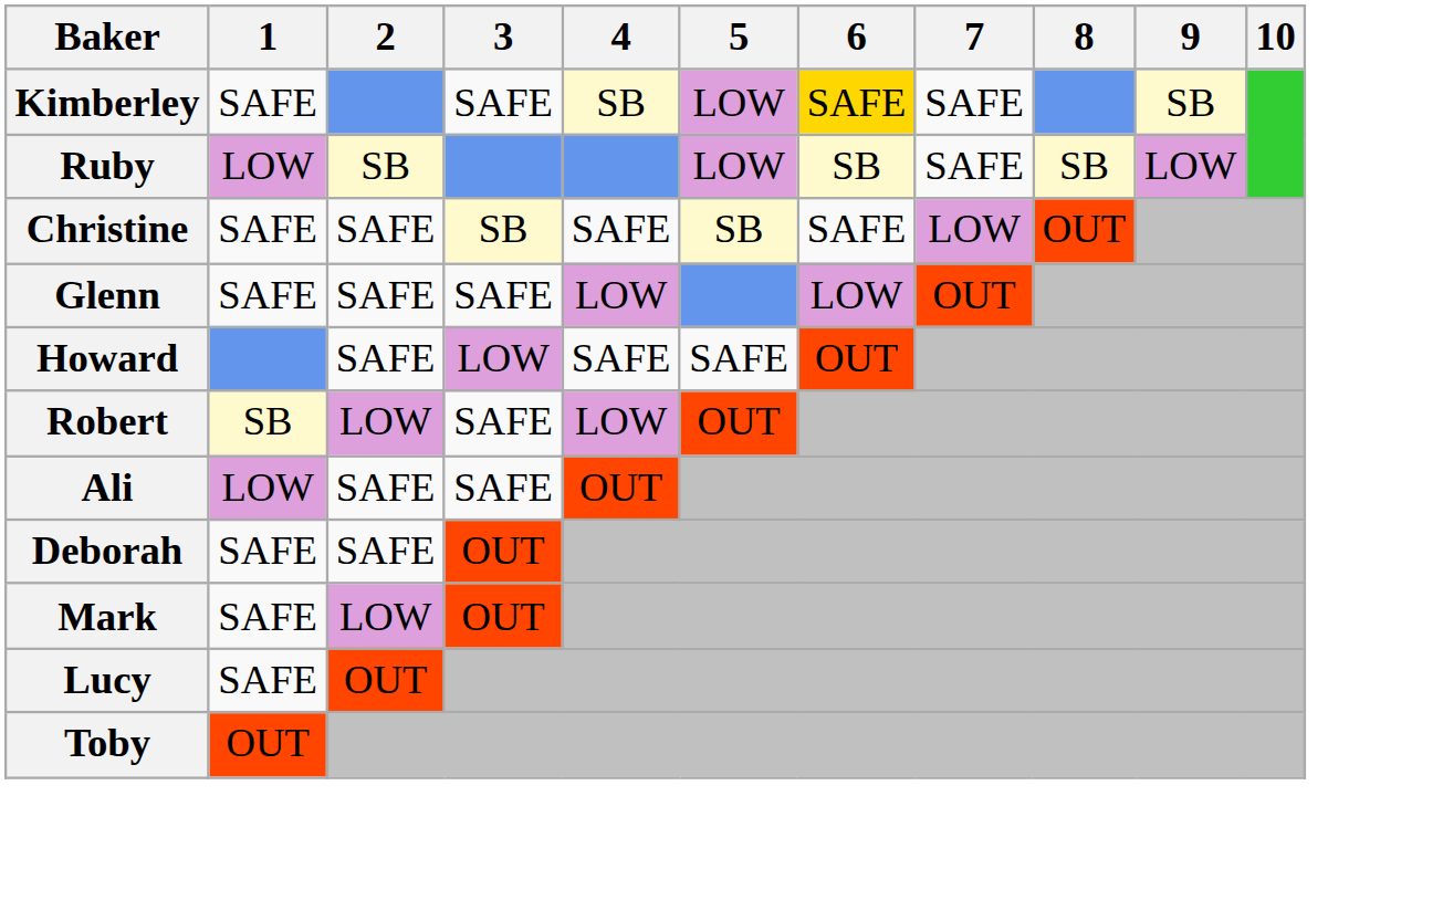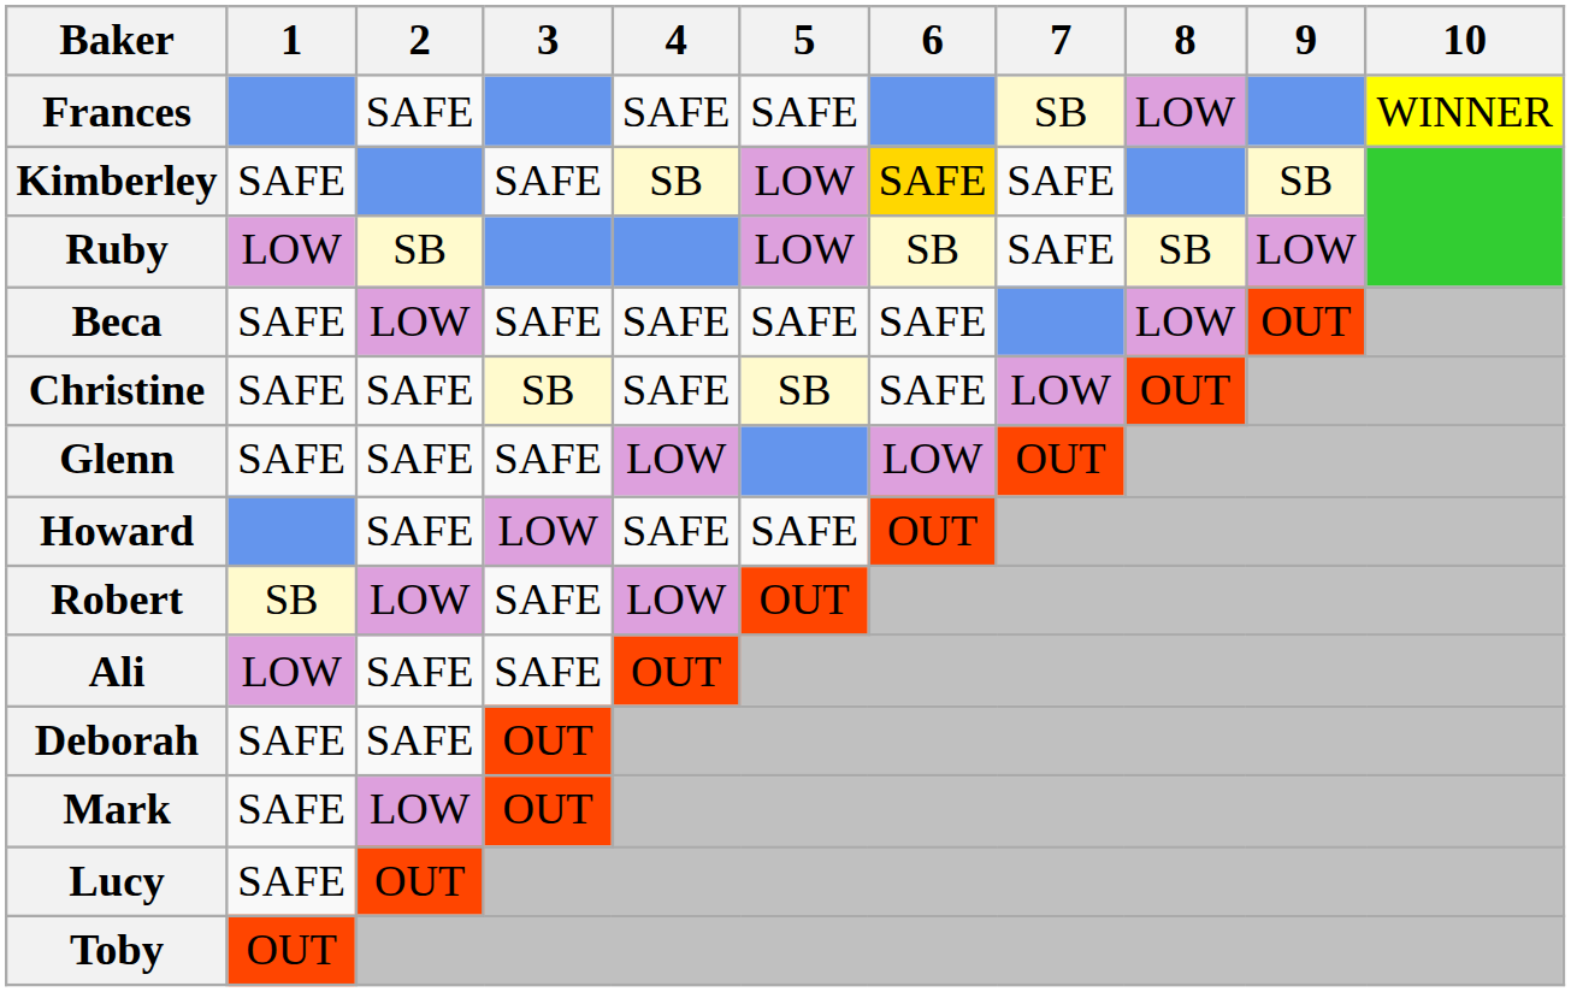 <table class="wikitable" style="text-align:center">
 <tr>
 <th scope="col">Baker</th>
 <th scope="col">1</th>
 <th scope="col">2</th>
 <th scope="col">3</th>
 <th scope="col">4</th>
 <th scope="col">5</th>
 <th scope="col">6</th>
 <th scope="col">7</th>
 <th scope="col">8</th>
 <th scope="col">9</th>
 <th scope="col">10</th>
+</tr>
+<tr>
+<th scope="row" align="left">Frances</th>
+<td style="background:cornflowerblue;"></td>
+<td>SAFE</td>
+<td style="background:cornflowerblue;"></td>
+<td>SAFE</td>
+<td>SAFE</td>
+<td style="background:cornflowerblue;"></td>
+<td style="background:LemonChiffon;">SB</td>
+<td style="background:Plum;">LOW</td>
+<td style="background:cornflowerblue;"></td>
+<td style="background:Yellow;">WINNER</td>
 </tr>
 <tr>
 <th scope="row" align="left">Kimberley</th>
 <td>SAFE</td>
 <td style="background:cornflowerblue;"></td>
 <td>SAFE</td>
 <td style="background:LemonChiffon;">SB</td>
 <td style="background:Plum;">LOW</td>
 <td style="background: gold;">SAFE</td>
 <td>SAFE</td>
 <td style="background:cornflowerblue;"></td>
 <td style="background:LemonChiffon;">SB</td>
 <td rowspan="2" style="background:LimeGreen;"></td>
 </tr>
 <tr>
 <th scope="row" align="left">Ruby</th>
 <td style="background:Plum;">LOW</td>
 <td style="background:LemonChiffon;">SB</td>
 <td style="background:cornflowerblue;"></td>
 <td style="background:cornflowerblue;"></td>
 <td style="background:Plum;">LOW</td>
 <td style="background:LemonChiffon;">SB</td>
 <td>SAFE</td>
 <td style="background:LemonChiffon;">SB</td>
 <td style="background:Plum;">LOW</td>
+</tr>
+<tr>
+<th scope="row" align="left">Beca</th>
+<td>SAFE</td>
+<td style="background:Plum;">LOW</td>
+<td>SAFE</td>
+<td>SAFE</td>
+<td>SAFE</td>
+<td>SAFE</td>
+<td style="background:cornflowerblue;"></td>
+<td style="background:Plum;">LOW</td>
+<td style="background:OrangeRed;">OUT</td>
+<td style="background:Silver;"></td>
 </tr>
 <tr>
 <th scope="row" align="left">Christine</th>
 <td>SAFE</td>
 <td>SAFE</td>
 <td style="background:LemonChiffon;">SB</td>
 <td>SAFE</td>
 <td style="background:LemonChiffon;">SB</td>
 <td>SAFE</td>
 <td style="background:Plum;">LOW</td>
 <td style="background:OrangeRed;">OUT</td>
 <td colspan="2" style="background:Silver;"></td>
 </tr>
 <tr>
 <th scope="row" align="left">Glenn</th>
 <td>SAFE</td>
 <td>SAFE</td>
 <td>SAFE</td>
 <td style="background:Plum;">LOW</td>
 <td style="background:cornflowerblue;"></td>
 <td style="background:Plum;">LOW</td>
 <td style="background:OrangeRed;">OUT</td>
 <td colspan="3" style="background:Silver;"></td>
 </tr>
 <tr>
 <th scope="row" align="left">Howard</th>
 <td style="background:cornflowerblue;"></td>
 <td>SAFE</td>
 <td style="background:Plum;">LOW</td>
 <td>SAFE</td>
 <td>SAFE</td>
 <td style="background:OrangeRed;">OUT</td>
 <td colspan="4" style="background:Silver;"></td>
 </tr>
 <tr>
 <th scope="row" align="left">Robert</th>
 <td style="background:LemonChiffon;">SB</td>
 <td style="background:Plum;">LOW</td>
 <td>SAFE</td>
 <td style="background:Plum;">LOW</td>
 <td style="background:OrangeRed;">OUT</td>
 <td colspan="5" style="background:Silver;"></td>
 </tr>
 <tr>
 <th scope="row" align="left">Ali</th>
 <td style="background:Plum;">LOW</td>
 <td>SAFE</td>
 <td>SAFE</td>
 <td style="background:OrangeRed;">OUT</td>
 <td colspan="6" style="background:Silver;"></td>
 </tr>
 <tr>
 <th scope="row" align="left">Deborah</th>
 <td>SAFE</td>
 <td>SAFE</td>
 <td style="background:OrangeRed;">OUT</td>
 <td colspan="7" style="background:Silver;"></td>
 </tr>
 <tr>
 <th scope="row" align="left">Mark</th>
 <td>SAFE</td>
 <td style="background:Plum;">LOW</td>
 <td style="background:OrangeRed;">OUT</td>
 <td colspan="7" style="background:Silver;"></td>
 </tr>
 <tr>
 <th scope="row" align="left">Lucy</th>
 <td>SAFE</td>
 <td style="background:OrangeRed;">OUT</td>
 <td colspan="8" style="background:Silver;"></td>
 </tr>
 <tr>
 <th scope="row" align="left">Toby</th>
 <td style="background:OrangeRed;">OUT</td>
 <td colspan="9" style="background:Silver;"></td>
 </tr>
 </table>
